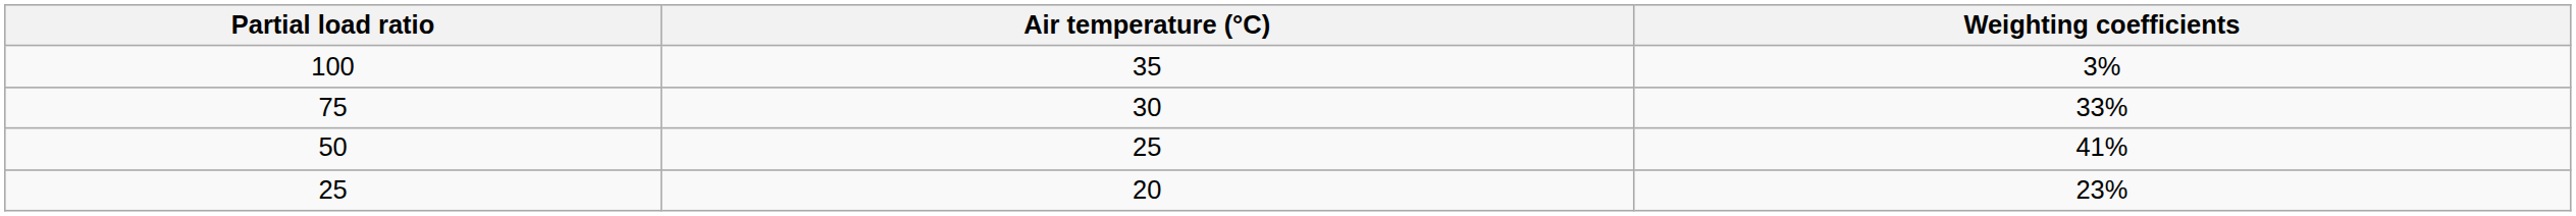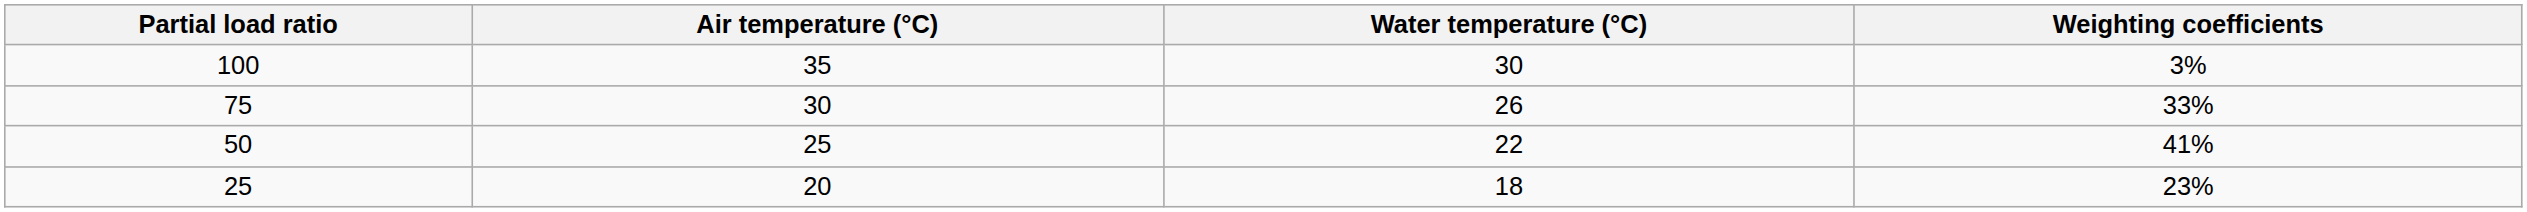 <table class="wikitable sortable" style="text-align:center;width:100%" border="1">
 <tr>
 <th scope="col" style="width:60px;">Partial load ratio</th>
 <th scope="col" style="width:60px;">Air temperature (°C)</th>
+<th scope="col" style="width:60px;">Water temperature (°C)</th>
 <th scope="col" style="width:60px;">Weighting coefficients</th>
 </tr>
 <tr !scope="row">
 <td>100</td>
 <td>35</td>
+<td>30</td>
 <td>3%</td>
 </tr>
 <tr !scope="row">
 <td>75</td>
 <td>30</td>
+<td>26</td>
 <td>33%</td>
 </tr>
 <tr !scope="row">
 <td>50</td>
 <td>25</td>
+<td>22</td>
 <td>41%</td>
 </tr>
 <tr !scope="row">
 <td>25</td>
 <td>20</td>
+<td>18</td>
 <td>23%</td>
 </tr>
 </table>
